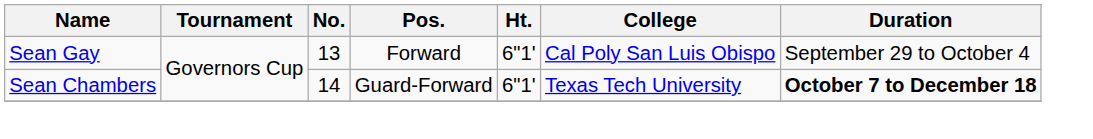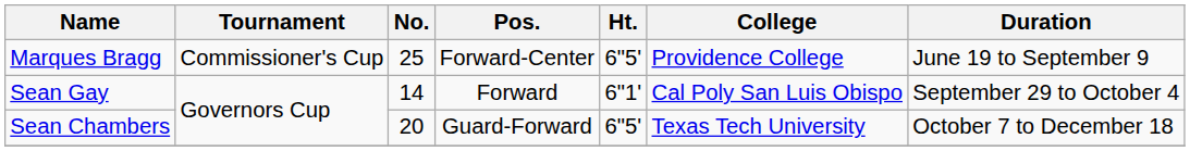 <table class="wikitable" border="1">
 <tr>
 <th>Name</th>
 <th>Tournament</th>
 <th>No.</th>
 <th>Pos.</th>
 <th>Ht.</th>
 <th>College</th>
 <th>Duration</th>
 </tr>
 <tr>
+<td><a href='#'>Marques Bragg</a></td>
+<td>Commissioner's Cup</td>
+<td align=center>25</td>
+<td align=center>Forward-Center</td>
+<td align=center>6"5'</td>
+<td><a href='#'>Providence College</a></td>
+<td>June 19 to September 9</td>
+</tr>
+<tr>
 <td><a href='#'>Sean Gay</a></td>
 <td rowspan="2">Governors Cup</td>
-<td align=center>13</td>
+<td align=center>14</td>
 <td align=center>Forward</td>
 <td align=center>6"1'</td>
 <td><a href='#'>Cal Poly San Luis Obispo</a></td>
 <td>September 29 to October 4</td>
 </tr>
 <tr>
 <td><a href='#'>Sean Chambers</a></td>
-<td align=center>14</td>
+<td align=center>20</td>
 <td align=center>Guard-Forward</td>
-<td align=center>6"1'</td>
+<td align=center>6"5'</td>
 <td><a href='#'>Texas Tech University</a></td>
-<td><strong>October 7 to December 18</strong></td>
+<td>October 7 to December 18</td>
 </tr>
 <tr>
 </tr>
 </table>
